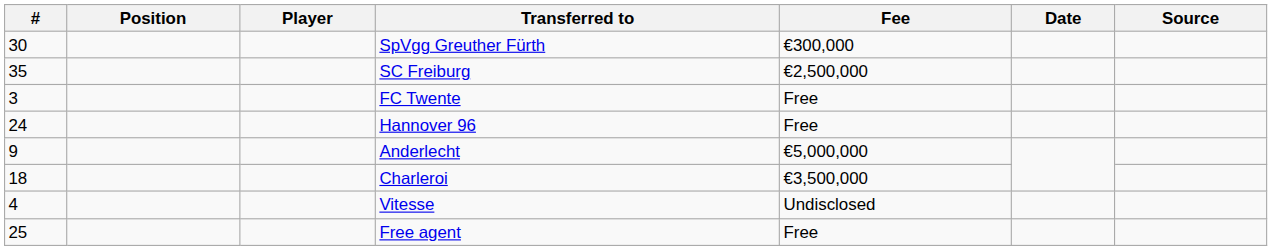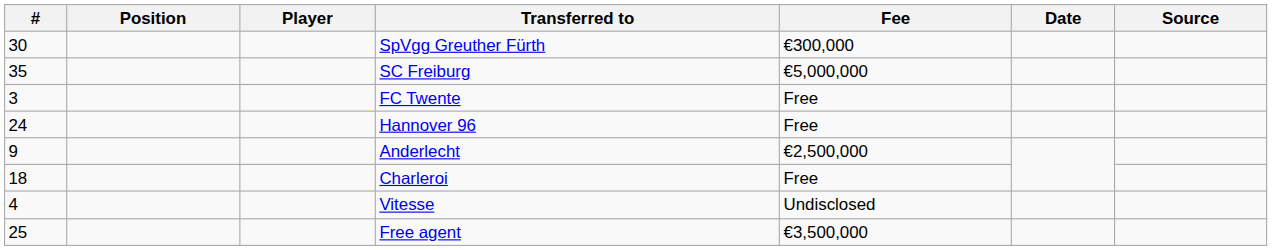 <table class="wikitable sortable" style="width:90%; text-align:center; font-size:95%; text-align:left;">
 <tr>
 <th>#</th>
 <th>Position</th>
 <th>Player</th>
 <th>Transferred to</th>
 <th>Fee</th>
 <th>Date</th>
 <th>Source</th>
 </tr>
 <tr>
 <td>30</td>
 <td></td>
 <td></td>
 <td> <a href='#'>SpVgg Greuther Fürth</a></td>
 <td>€300,000</td>
 <td></td>
 <td></td>
 </tr>
 <tr>
 <td>35</td>
 <td></td>
 <td></td>
 <td> <a href='#'>SC Freiburg</a></td>
-<td>€2,500,000</td>
+<td>€5,000,000</td>
 <td></td>
 <td></td>
 </tr>
 <tr>
 <td>3</td>
 <td></td>
 <td></td>
 <td> <a href='#'>FC Twente</a></td>
 <td>Free</td>
 <td></td>
 <td></td>
 </tr>
 <tr>
 <td>24</td>
 <td></td>
 <td></td>
 <td> <a href='#'>Hannover 96</a></td>
 <td>Free</td>
 <td></td>
 <td></td>
 </tr>
 <tr>
 <td>9</td>
 <td></td>
 <td></td>
 <td> <a href='#'>Anderlecht</a></td>
-<td>€5,000,000</td>
+<td>€2,500,000</td>
 <td rowspan=2></td>
 <td></td>
 </tr>
 <tr>
 <td>18</td>
 <td></td>
 <td></td>
 <td> <a href='#'>Charleroi</a></td>
-<td>€3,500,000</td>
+<td>Free</td>
 <td></td>
 </tr>
 <tr>
 <td>4</td>
 <td></td>
 <td></td>
 <td> <a href='#'>Vitesse</a></td>
 <td>Undisclosed</td>
 <td></td>
 <td></td>
 </tr>
 <tr>
 <td>25</td>
 <td></td>
 <td></td>
 <td><a href='#'>Free agent</a></td>
-<td>Free</td>
+<td>€3,500,000</td>
 <td></td>
 <td></td>
 </tr>
 </table>
